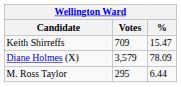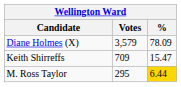 <table class="wikitable">
 <tr>
 <th colspan="3"><a href='#'>Wellington Ward</a></th>
 </tr>
 <tr>
 <th style="width: 170px">Candidate</th>
 <th style="width: 50px">Votes</th>
 <th style="width: 40px">%</th>
 </tr>
 <tr>
+<td><a href='#'>Diane Holmes</a> (X)</td>
+<td>3,579</td>
+<td>78.09</td>
+</tr>
+<tr>
 <td>Keith Shirreffs</td>
 <td>709</td>
 <td>15.47</td>
 </tr>
 <tr>
-<td><a href='#'>Diane Holmes</a> (X)</td>
-<td>3,579</td>
-<td>78.09</td>
-</tr>
-<tr>
 <td>M. Ross Taylor</td>
 <td>295</td>
-<td>6.44</td>
+<td style="background: gold;">6.44</td>
 </tr>
 </table>
